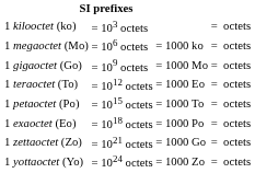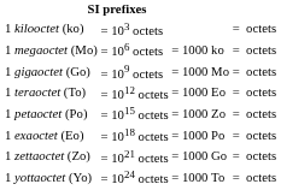 <table>
 <tr>
 <th colspan=3>SI prefixes</th>
 </tr>
 <tr>
 <td>1 <em>kilooctet</em> (ko)</td>
 <td colspan="2">= 10<sup>3</sup> octets</td>
 <td>=  octets</td>
 </tr>
 <tr>
 <td>1 <em>megaoctet</em> (Mo)</td>
 <td>= 10<sup>6</sup> octets</td>
 <td>= 1000 ko</td>
 <td>=  octets</td>
 </tr>
 <tr>
 <td>1 <em>gigaoctet</em> (Go)</td>
 <td>= 10<sup>9</sup> octets</td>
 <td>= 1000 Mo</td>
 <td>=  octets</td>
 </tr>
 <tr>
 <td>1 <em>teraoctet</em> (To)</td>
 <td>= 10<sup>12</sup> octets</td>
 <td>= 1000 Eo</td>
 <td>=  octets</td>
 </tr>
 <tr>
 <td>1 <em>petaoctet</em> (Po)</td>
 <td>= 10<sup>15</sup> octets</td>
-<td>= 1000 To</td>
+<td>= 1000 Zo</td>
 <td>=  octets</td>
 </tr>
 <tr>
 <td>1 <em>exaoctet</em> (Eo)</td>
 <td>= 10<sup>18</sup> octets</td>
 <td>= 1000 Po</td>
 <td>=  octets</td>
 </tr>
 <tr>
 <td>1 <em>zettaoctet</em> (Zo)</td>
 <td>= 10<sup>21</sup> octets</td>
 <td>= 1000 Go</td>
 <td>=  octets</td>
 </tr>
 <tr>
 <td>1 <em>yottaoctet</em> (Yo)</td>
 <td>= 10<sup>24</sup> octets</td>
-<td>= 1000 Zo</td>
+<td>= 1000 To</td>
 <td>=  octets</td>
 </tr>
 </table>
